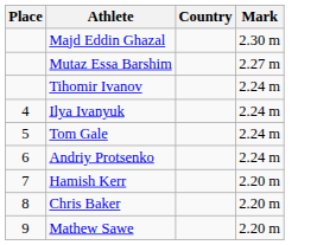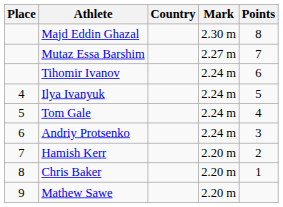 <table class="wikitable">
 <tr>
 <th>Place</th>
 <th>Athlete</th>
 <th>Country</th>
 <th>Mark</th>
+<th>Points</th>
 </tr>
 <tr>
 <td align=center></td>
 <td><a href='#'>Majd Eddin Ghazal</a></td>
 <td></td>
 <td>2.30 m</td>
+<td align=center>8</td>
 </tr>
 <tr>
 <td align=center></td>
 <td><a href='#'>Mutaz Essa Barshim</a></td>
 <td></td>
 <td>2.27 m</td>
+<td align=center>7</td>
 </tr>
 <tr>
 <td align=center></td>
 <td><a href='#'>Tihomir Ivanov</a></td>
 <td></td>
 <td>2.24 m</td>
+<td align=center>6</td>
 </tr>
 <tr>
 <td align=center>4</td>
 <td><a href='#'>Ilya Ivanyuk</a></td>
 <td></td>
 <td>2.24 m</td>
+<td align=center>5</td>
 </tr>
 <tr>
 <td align=center>5</td>
 <td><a href='#'>Tom Gale</a></td>
 <td></td>
 <td>2.24 m</td>
+<td align=center>4</td>
 </tr>
 <tr>
 <td align=center>6</td>
 <td><a href='#'>Andriy Protsenko</a></td>
 <td></td>
 <td>2.24 m</td>
+<td align=center>3</td>
 </tr>
 <tr>
 <td align=center>7</td>
 <td><a href='#'>Hamish Kerr</a></td>
 <td></td>
 <td>2.20 m</td>
+<td align=center>2</td>
 </tr>
 <tr>
 <td align=center>8</td>
 <td><a href='#'>Chris Baker</a></td>
 <td></td>
 <td>2.20 m</td>
+<td align=center>1</td>
 </tr>
 <tr>
 <td align=center>9</td>
 <td><a href='#'>Mathew Sawe</a></td>
 <td></td>
 <td>2.20 m</td>
+<td align=center></td>
 </tr>
 </table>
